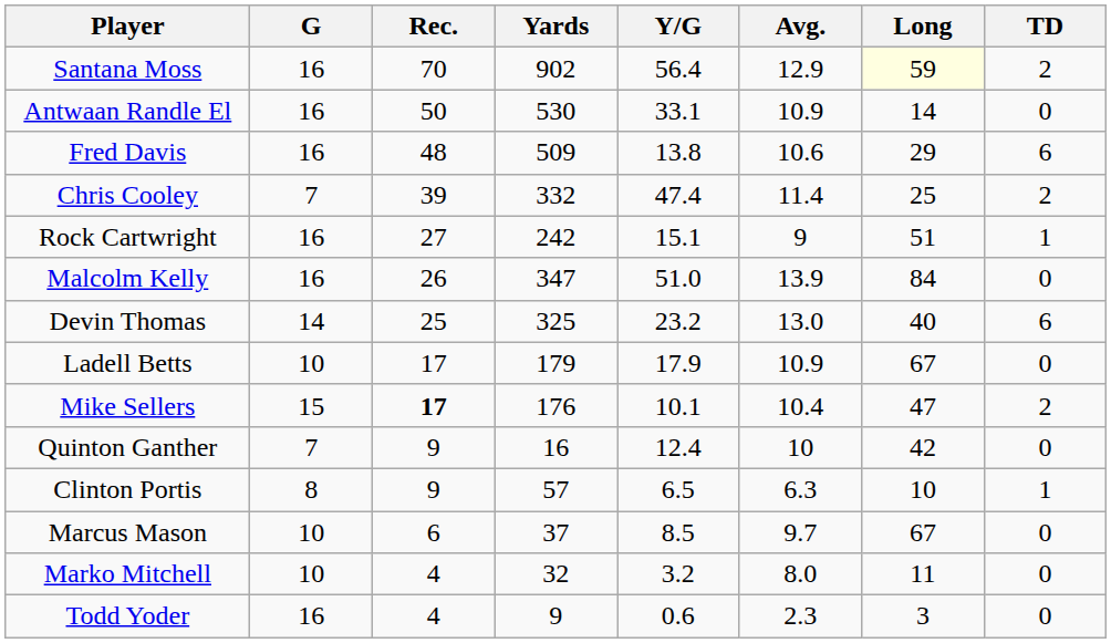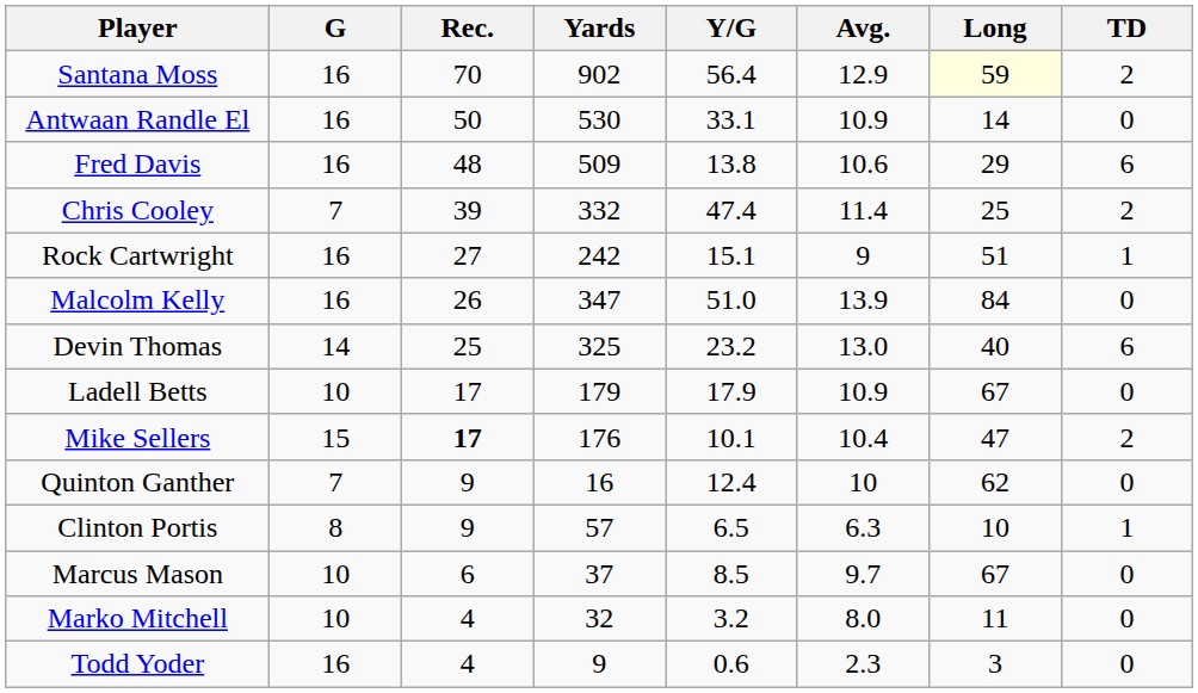 <table class="wikitable">
 <tr>
 <th bgcolor="#DDDDFF" width="20%">Player</th>
 <th bgcolor="#DDDDFF" width="10%">G</th>
 <th bgcolor="#DDDDFF" width="10%">Rec.</th>
 <th bgcolor="#DDDDFF" width="10%">Yards</th>
 <th bgcolor="#DDDDFF" width="10%">Y/G</th>
 <th bgcolor="#DDDDFF" width="10%">Avg.</th>
 <th bgcolor="#DDDDFF" width="10%">Long</th>
 <th bgcolor="#DDDDFF" width="10%">TD</th>
 </tr>
 <tr align="center">
 <td><a href='#'>Santana Moss</a></td>
 <td>16</td>
 <td>70</td>
 <td>902</td>
 <td>56.4</td>
 <td>12.9</td>
 <td style="background: lightyellow;">59</td>
 <td>2</td>
 </tr>
 <tr align="center">
 <td><a href='#'>Antwaan Randle El</a></td>
 <td>16</td>
 <td>50</td>
 <td>530</td>
 <td>33.1</td>
 <td>10.9</td>
 <td>14</td>
 <td>0</td>
 </tr>
 <tr align="center">
 <td><a href='#'>Fred Davis</a></td>
 <td>16</td>
 <td>48</td>
 <td>509</td>
 <td>13.8</td>
 <td>10.6</td>
 <td>29</td>
 <td>6</td>
 </tr>
 <tr align="center">
 <td><a href='#'>Chris Cooley</a></td>
 <td>7</td>
 <td>39</td>
 <td>332</td>
 <td>47.4</td>
 <td>11.4</td>
 <td>25</td>
 <td>2</td>
 </tr>
 <tr align="center">
 <td>Rock Cartwright</td>
 <td>16</td>
 <td>27</td>
 <td>242</td>
 <td>15.1</td>
 <td>9</td>
 <td>51</td>
 <td>1</td>
 </tr>
 <tr align="center">
 <td><a href='#'>Malcolm Kelly</a></td>
 <td>16</td>
 <td>26</td>
 <td>347</td>
 <td>51.0</td>
 <td>13.9</td>
 <td>84</td>
 <td>0</td>
 </tr>
 <tr align="center">
 <td>Devin Thomas</td>
 <td>14</td>
 <td>25</td>
 <td>325</td>
 <td>23.2</td>
 <td>13.0</td>
 <td>40</td>
 <td>6</td>
 </tr>
 <tr align="center">
 <td>Ladell Betts</td>
 <td>10</td>
 <td>17</td>
 <td>179</td>
 <td>17.9</td>
 <td>10.9</td>
 <td>67</td>
 <td>0</td>
 </tr>
 <tr align="center">
 <td><a href='#'>Mike Sellers</a></td>
 <td>15</td>
 <td><strong>17</strong></td>
 <td>176</td>
 <td>10.1</td>
 <td>10.4</td>
 <td>47</td>
 <td>2</td>
 </tr>
 <tr align="center">
 <td>Quinton Ganther</td>
 <td>7</td>
 <td>9</td>
 <td>16</td>
 <td>12.4</td>
 <td>10</td>
-<td>42</td>
+<td>62</td>
 <td>0</td>
 </tr>
 <tr align="center">
 <td>Clinton Portis</td>
 <td>8</td>
 <td>9</td>
 <td>57</td>
 <td>6.5</td>
 <td>6.3</td>
 <td>10</td>
 <td>1</td>
 </tr>
 <tr align="center">
 <td>Marcus Mason</td>
 <td>10</td>
 <td>6</td>
 <td>37</td>
 <td>8.5</td>
 <td>9.7</td>
 <td>67</td>
 <td>0</td>
 </tr>
 <tr align="center">
 <td><a href='#'>Marko Mitchell</a></td>
 <td>10</td>
 <td>4</td>
 <td>32</td>
 <td>3.2</td>
 <td>8.0</td>
 <td>11</td>
 <td>0</td>
 </tr>
 <tr align="center">
 <td><a href='#'>Todd Yoder</a></td>
 <td>16</td>
 <td>4</td>
 <td>9</td>
 <td>0.6</td>
 <td>2.3</td>
 <td>3</td>
 <td>0</td>
 </tr>
 </table>
